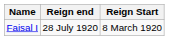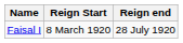 <table class="wikitable">
 <tr ->
 <th>Name</th>
+<th>Reign Start</th>
 <th>Reign end</th>
-<th>Reign Start</th>
 </tr>
 <tr ->
 <td><a href='#'>Faisal I</a></td>
+<td>8 March 1920</td>
 <td>28 July 1920</td>
-<td>8 March 1920</td>
 </tr>
 </table>
